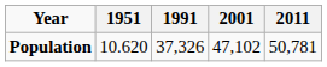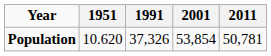 <table class="wikitable">
 <tr>
 <td style="text-align:center;"><strong>Year</strong></td>
 <th>1951</th>
 <th>1991</th>
 <th>2001</th>
 <th>2011</th>
 </tr>
 <tr>
 <td style="text-align:center;"><strong>Population</strong></td>
 <td>10.620</td>
 <td>37,326</td>
-<td>47,102</td>
+<td>53,854</td>
 <td>50,781</td>
 </tr>
 </table>
